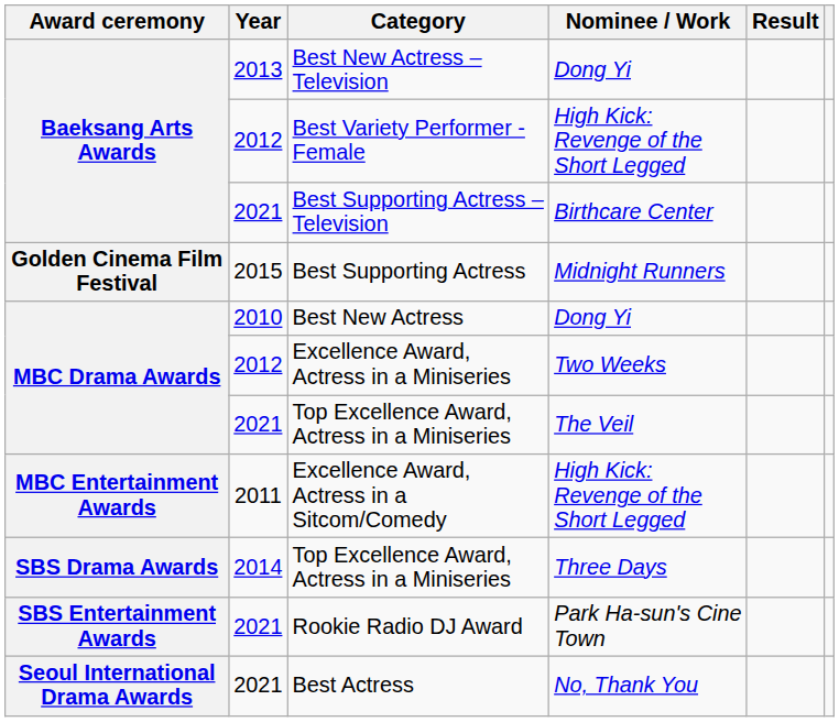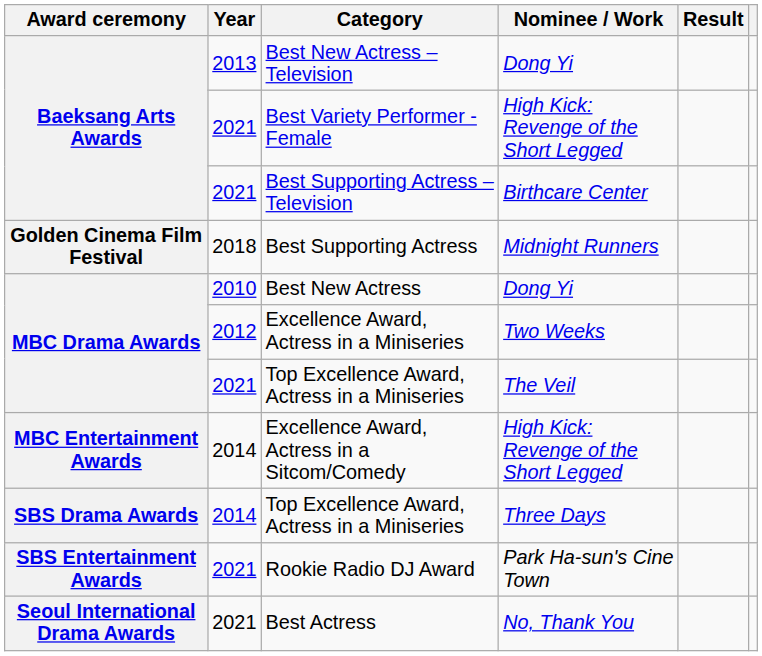 <table class="wikitable plainrowheaders sortable">
 <tr>
 <th scope="col">Award ceremony</th>
 <th scope="col">Year</th>
 <th scope="col">Category</th>
 <th scope="col">Nominee / Work</th>
 <th scope="col">Result</th>
 <th scope="col" class="unsortable"></th>
 </tr>
 <tr>
 <th scope="row"  rowspan="3"><a href='#'>Baeksang Arts Awards</a></th>
 <td style="text-align:center"><a href='#'>2013</a></td>
 <td><a href='#'>Best New Actress – Television</a></td>
 <td><em><a href='#'>Dong Yi</a></em></td>
 <td></td>
 <td style="text-align:center"></td>
 </tr>
 <tr>
-<td style="text-align:center"><a href='#'>2012</a></td>
+<td style="text-align:center"><a href='#'>2021</a></td>
 <td><a href='#'>Best Variety Performer - Female</a></td>
 <td><em><a href='#'>High Kick: Revenge of the Short Legged</a></em></td>
 <td></td>
 <td style="text-align:center"></td>
 </tr>
 <tr>
 <td style="text-align:center"><a href='#'>2021</a></td>
 <td><a href='#'>Best Supporting Actress – Television</a></td>
 <td><em><a href='#'>Birthcare Center</a></em></td>
 <td></td>
 <td style="text-align:center"></td>
 </tr>
 <tr>
 <th scope="row">Golden Cinema Film Festival</th>
-<td style="text-align:center">2015</td>
+<td style="text-align:center">2018</td>
 <td>Best Supporting Actress</td>
 <td><em><a href='#'>Midnight Runners</a></em></td>
 <td></td>
 <td style="text-align:center"></td>
 </tr>
 <tr>
 <th scope="row"  rowspan="3"><a href='#'>MBC Drama Awards</a></th>
 <td style="text-align:center"><a href='#'>2010</a></td>
 <td>Best New Actress</td>
 <td><em><a href='#'>Dong Yi</a></em></td>
 <td></td>
 <td style="text-align:center"></td>
 </tr>
 <tr>
 <td style="text-align:center"><a href='#'>2012</a></td>
 <td>Excellence Award, Actress in a Miniseries</td>
 <td><em><a href='#'>Two Weeks</a></em></td>
 <td></td>
 </tr>
 <tr>
 <td style="text-align:center"><a href='#'>2021</a></td>
 <td>Top Excellence Award, Actress in a Miniseries</td>
 <td><em><a href='#'>The Veil</a></em></td>
 <td></td>
 <td style="text-align:center"></td>
 </tr>
 <tr>
 <th scope="row"><a href='#'>MBC Entertainment Awards</a></th>
-<td style="text-align:center">2011</td>
+<td style="text-align:center">2014</td>
 <td>Excellence Award, Actress in a Sitcom/Comedy</td>
 <td><em><a href='#'>High Kick: Revenge of the Short Legged</a></em></td>
 <td></td>
 <td style="text-align:center"></td>
 </tr>
 <tr>
 <th scope="row"><a href='#'>SBS Drama Awards</a></th>
 <td style="text-align:center"><a href='#'>2014</a></td>
 <td>Top Excellence Award, Actress in a Miniseries</td>
 <td><em><a href='#'>Three Days</a></em></td>
 <td></td>
 <td style="text-align:center"></td>
 </tr>
 <tr>
 <th scope="row"><a href='#'>SBS Entertainment Awards</a></th>
 <td style="text-align:center"><a href='#'>2021</a></td>
 <td>Rookie Radio DJ Award</td>
 <td><em>Park Ha-sun's Cine Town </em></td>
 <td></td>
 <td style="text-align:center"></td>
 </tr>
 <tr>
 <th scope="row"><a href='#'>Seoul International Drama Awards</a></th>
 <td style="text-align:center">2021</td>
 <td>Best Actress</td>
 <td><em><a href='#'>No, Thank You</a></em></td>
 <td></td>
 <td style="text-align:center"></td>
 </tr>
 </table>
